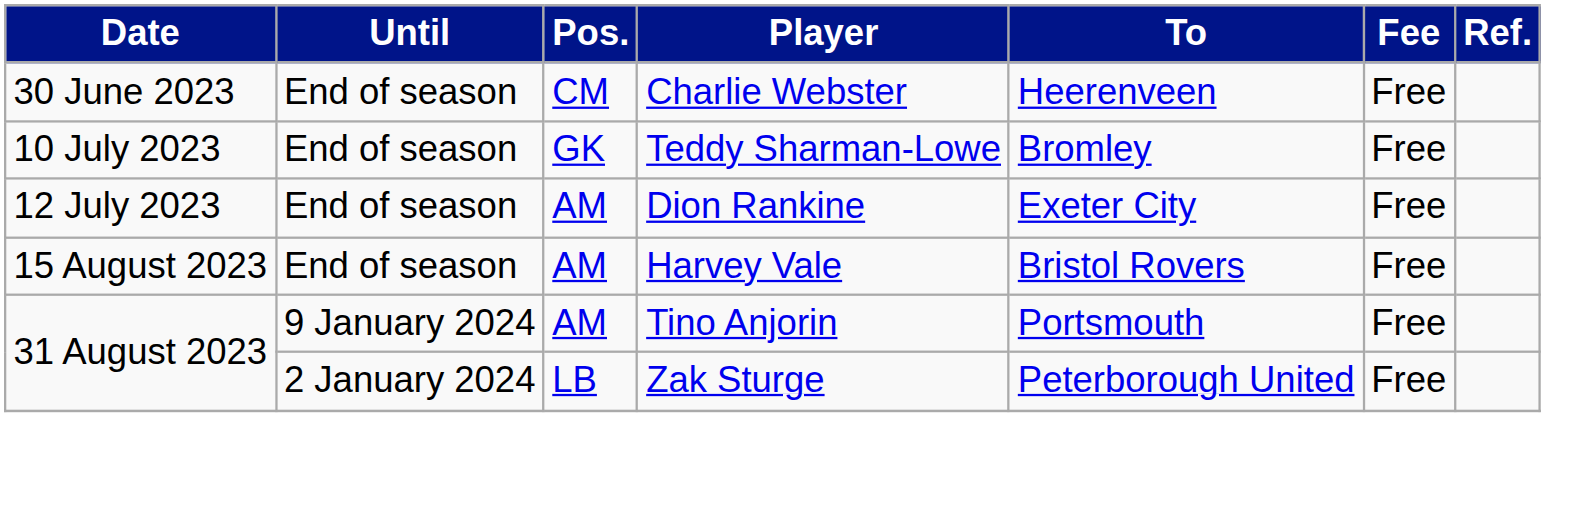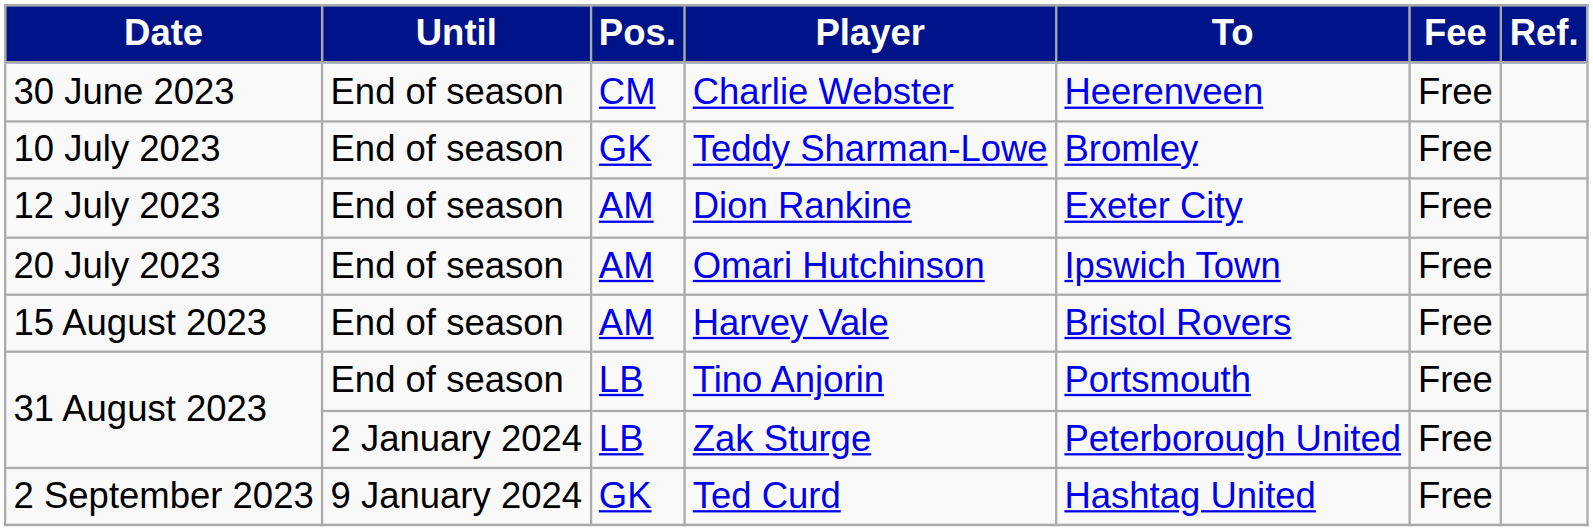 <table class="wikitable plainrowheaders sortable">
 <tr>
 <th style="background:#001489; color:#FFFFFF;">Date</th>
 <th style="background:#001489; color:#FFFFFF;">Until</th>
 <th style="background:#001489; color:#FFFFFF;">Pos.</th>
 <th style="background:#001489; color:#FFFFFF;">Player</th>
 <th style="background:#001489; color:#FFFFFF;">To</th>
 <th style="background:#001489; color:#FFFFFF;">Fee</th>
 <th style="background:#001489; color:#FFFFFF;">Ref.</th>
 </tr>
 <tr>
 <td>30 June 2023</td>
 <td>End of season</td>
 <td><a href='#'>CM</a></td>
 <td> <a href='#'>Charlie Webster</a></td>
 <td> <a href='#'>Heerenveen</a></td>
 <td>Free</td>
 <td></td>
 </tr>
 <tr>
 <td>10 July 2023</td>
 <td>End of season</td>
 <td><a href='#'>GK</a></td>
 <td> <a href='#'>Teddy Sharman-Lowe</a></td>
 <td> <a href='#'>Bromley</a></td>
 <td>Free</td>
 <td></td>
 </tr>
 <tr>
 <td>12 July 2023</td>
 <td>End of season</td>
 <td><a href='#'>AM</a></td>
 <td> <a href='#'>Dion Rankine</a></td>
 <td> <a href='#'>Exeter City</a></td>
 <td>Free</td>
 <td></td>
 </tr>
 <tr>
+<td>20 July 2023</td>
+<td>End of season</td>
+<td><a href='#'>AM</a></td>
+<td> <a href='#'>Omari Hutchinson</a></td>
+<td> <a href='#'>Ipswich Town</a></td>
+<td>Free</td>
+<td></td>
+</tr>
+<tr>
 <td>15 August 2023</td>
 <td>End of season</td>
 <td><a href='#'>AM</a></td>
 <td> <a href='#'>Harvey Vale</a></td>
 <td> <a href='#'>Bristol Rovers</a></td>
 <td>Free</td>
 <td></td>
 </tr>
 <tr>
 <td rowspan="2">31 August 2023</td>
-<td>9 January 2024</td>
-<td><a href='#'>AM</a></td>
+<td>End of season</td>
+<td><a href='#'>LB</a></td>
 <td> <a href='#'>Tino Anjorin</a></td>
 <td> <a href='#'>Portsmouth</a></td>
 <td>Free</td>
 <td></td>
 </tr>
 <tr>
 <td>2 January 2024</td>
 <td><a href='#'>LB</a></td>
 <td> <a href='#'>Zak Sturge</a></td>
 <td> <a href='#'>Peterborough United</a></td>
 <td>Free</td>
 <td></td>
 </tr>
 <tr>
+<td>2 September 2023</td>
+<td>9 January 2024</td>
+<td><a href='#'>GK</a></td>
+<td> <a href='#'>Ted Curd</a></td>
+<td> <a href='#'>Hashtag United</a></td>
+<td>Free</td>
+<td></td>
+</tr>
+<tr>
 </tr>
 </table>
